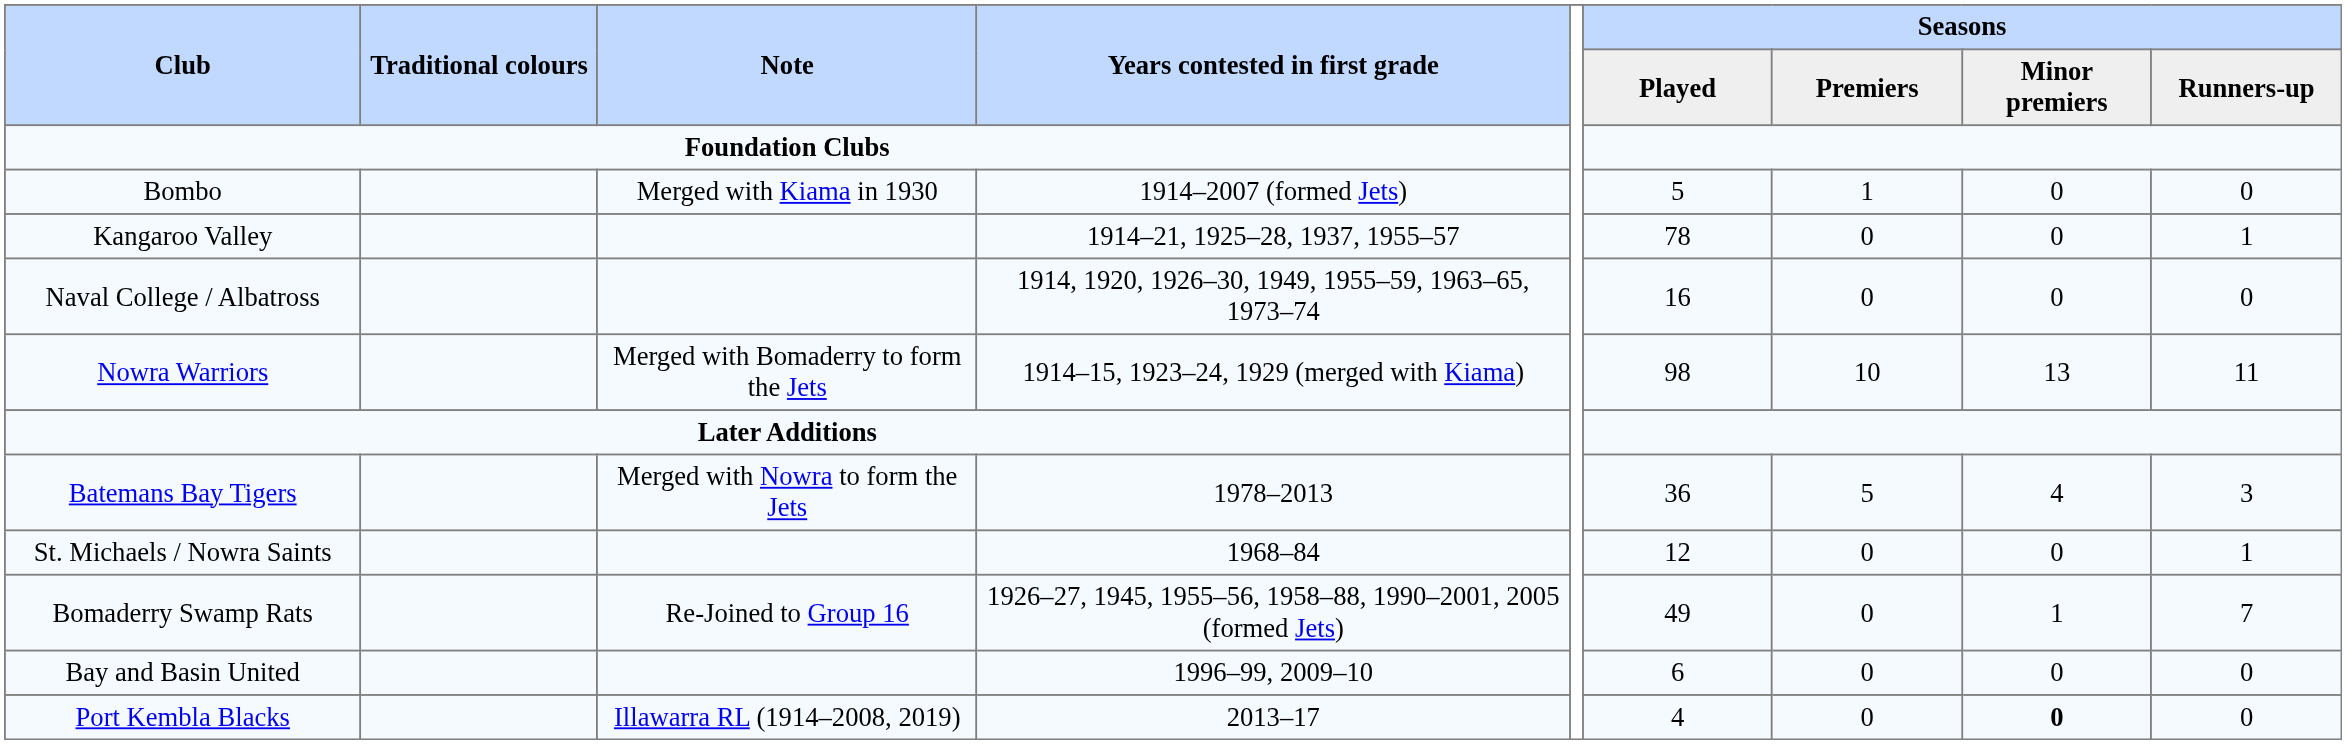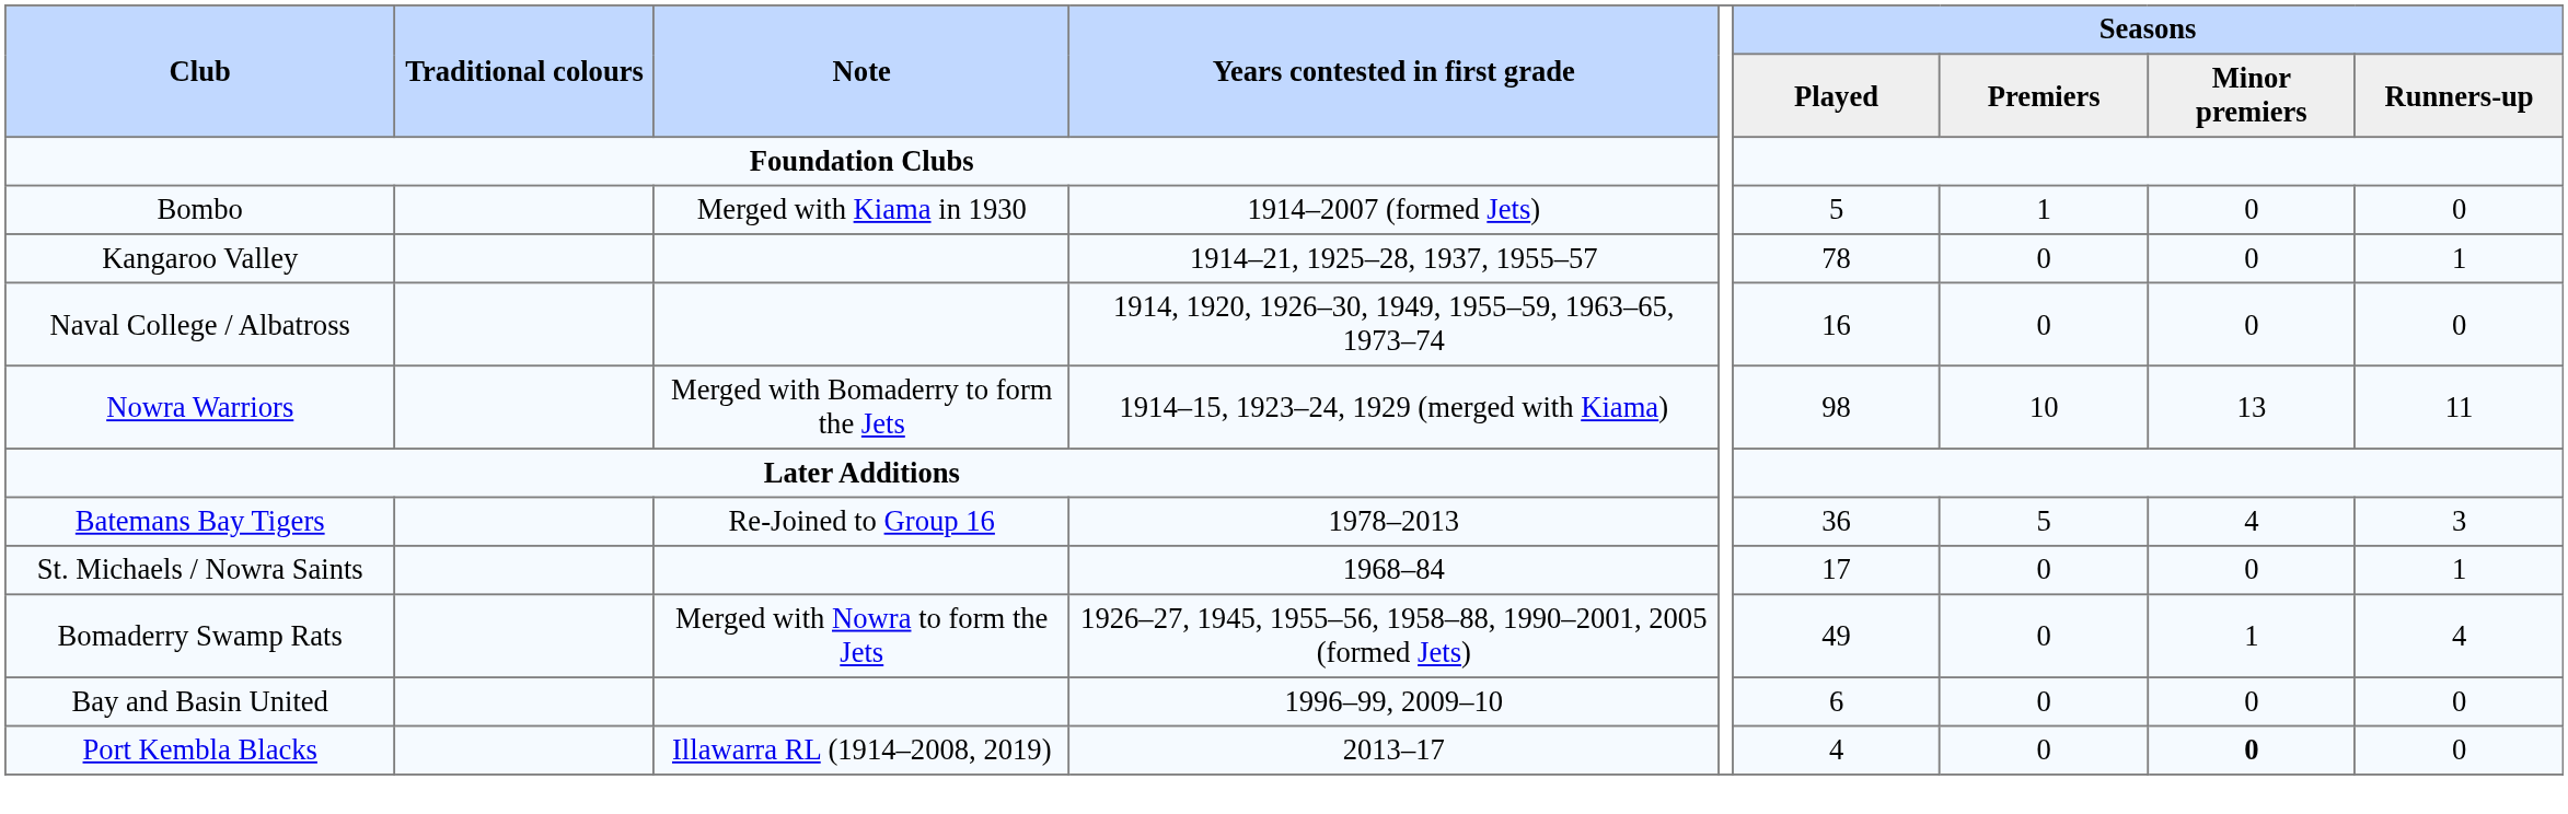 <table border=1 style="border-collapse:collapse; font-size:90%;" cellpadding=3 cellspacing=0 width=100%>
 <tr bgcolor=#C1D8FF>
 <th rowspan=2 width=15%>Club</th>
 <th rowspan=2 width=10%>Traditional colours</th>
 <th rowspan=2 width=16%>Note</th>
 <th rowspan=2 width=25%>Years contested in first grade</th>
 <td rowspan="37" width="0.5%" bgcolor="ffffff"></td>
 <th colspan=4>Seasons</th>
 </tr>
 <tr bgcolor=#EFEFEF>
 <th width=8%>Played</th>
 <th width=8%>Premiers</th>
 <th width=8%>Minor premiers</th>
 <th width=8%>Runners-up</th>
 </tr>
 <tr align=center bgcolor=#F5FAFF>
 <td colspan=4><strong>Foundation Clubs</strong></td>
 <td colspan=4></td>
 </tr>
 <tr align=center bgcolor=#F5FAFF>
 <td>Bombo</td>
 <td></td>
 <td>Merged with <a href='#'>Kiama</a> in 1930</td>
 <td>1914–2007 (formed <a href='#'>Jets</a>)</td>
 <td>5</td>
 <td>1</td>
 <td>0</td>
 <td>0</td>
 </tr>
 <tr align=center bgcolor=#F5FAFF>
 <td>Kangaroo Valley</td>
 <td></td>
 <td></td>
 <td>1914–21, 1925–28, 1937, 1955–57</td>
 <td>78</td>
 <td>0</td>
 <td>0</td>
 <td>1</td>
 </tr>
 <tr align=center bgcolor=#F5FAFF>
 <td>Naval College / Albatross</td>
 <td></td>
 <td></td>
 <td>1914, 1920, 1926–30, 1949, 1955–59, 1963–65, 1973–74</td>
 <td>16</td>
 <td>0</td>
 <td>0</td>
 <td>0</td>
 </tr>
 <tr align=center bgcolor=#F5FAFF>
 <td><a href='#'>Nowra Warriors</a></td>
 <td></td>
 <td>Merged with Bomaderry to form the <a href='#'>Jets</a></td>
 <td>1914–15, 1923–24, 1929 (merged with <a href='#'>Kiama</a>)</td>
 <td>98</td>
 <td>10</td>
 <td>13</td>
 <td>11</td>
 </tr>
 <tr align=center bgcolor=#F5FAFF>
 <td colspan=4><strong>Later Additions</strong></td>
 <td colspan=4></td>
 </tr>
 <tr align=center bgcolor=#F5FAFF>
 <td><a href='#'>Batemans Bay Tigers</a></td>
 <td></td>
-<td>Merged with <a href='#'>Nowra</a> to form the <a href='#'>Jets</a></td>
+<td>Re-Joined to <a href='#'>Group 16</a></td>
 <td>1978–2013</td>
 <td>36</td>
 <td>5</td>
 <td>4</td>
 <td>3</td>
 </tr>
 <tr align=center bgcolor=#F5FAFF>
 <td>St. Michaels / Nowra Saints</td>
 <td></td>
 <td></td>
 <td>1968–84</td>
-<td>12</td>
+<td>17</td>
 <td>0</td>
 <td>0</td>
 <td>1</td>
 </tr>
 <tr align=center bgcolor=#F5FAFF>
 <td>Bomaderry Swamp Rats</td>
 <td></td>
-<td>Re-Joined to <a href='#'>Group 16</a></td>
+<td>Merged with <a href='#'>Nowra</a> to form the <a href='#'>Jets</a></td>
 <td>1926–27, 1945, 1955–56, 1958–88, 1990–2001, 2005 (formed <a href='#'>Jets</a>)</td>
 <td>49</td>
 <td>0</td>
 <td>1</td>
-<td>7</td>
+<td>4</td>
 </tr>
 <tr align=center bgcolor=#F5FAFF>
 <td>Bay and Basin United</td>
 <td></td>
 <td></td>
 <td>1996–99, 2009–10</td>
 <td>6</td>
 <td>0</td>
 <td>0</td>
 <td>0</td>
 </tr>
 <tr align=center bgcolor=#F5FAFF>
 <td><a href='#'>Port Kembla Blacks</a></td>
 <td></td>
 <td><a href='#'>Illawarra RL</a> (1914–2008, 2019)</td>
 <td>2013–17</td>
 <td>4</td>
 <td>0</td>
 <td><strong>0</strong></td>
 <td>0</td>
 </tr>
 </table>
